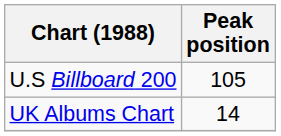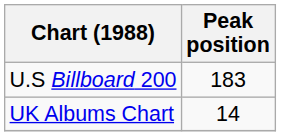 <table class="wikitable sortable">
 <tr>
 <th>Chart (1988)</th>
 <th>Peak<br>position</th>
 </tr>
 <tr>
 <td>U.S <a href='#'><em>Billboard</em> 200</a></td>
-<td align="center">105</td>
+<td align="center">183</td>
 </tr>
 <tr>
 <td><a href='#'>UK Albums Chart</a></td>
 <td align="center">14</td>
 </tr>
 <tr>
 </tr>
 </table>
